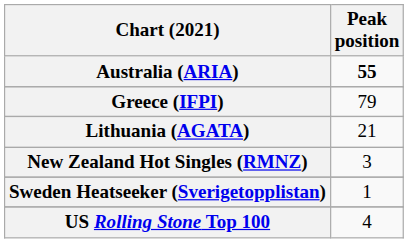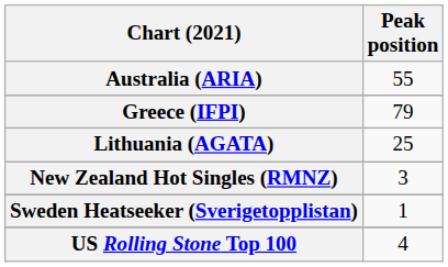 <table class="wikitable sortable plainrowheaders" style="text-align:center">
 <tr>
 <th scope="col">Chart (2021)</th>
 <th scope="col">Peak<br>position</th>
 </tr>
 <tr>
 <th scope="row">Australia (<a href='#'>ARIA</a>)</th>
-<td><strong>55</strong></td>
+<td>55</td>
 </tr>
 <tr>
 </tr>
 <tr>
 </tr>
 <tr>
 </tr>
 <tr>
 <th scope="row">Greece (<a href='#'>IFPI</a>)</th>
 <td>79</td>
 </tr>
 <tr>
 </tr>
 <tr>
 </tr>
 <tr>
 <th scope="row">Lithuania (<a href='#'>AGATA</a>)</th>
-<td>21</td>
+<td>25</td>
 </tr>
 <tr>
 </tr>
 <tr>
 <th scope="row">New Zealand Hot Singles (<a href='#'>RMNZ</a>)</th>
 <td>3</td>
 </tr>
 <tr>
 </tr>
 <tr>
 <th scope="row">Sweden Heatseeker (<a href='#'>Sverigetopplistan</a>)</th>
 <td>1</td>
 </tr>
 <tr>
 </tr>
 <tr>
 </tr>
 <tr>
 </tr>
 <tr>
 </tr>
 <tr>
 </tr>
 <tr>
 </tr>
 <tr>
 <th scope="row">US <a href='#'><em>Rolling Stone</em> Top 100</a></th>
 <td>4</td>
 </tr>
 </table>
